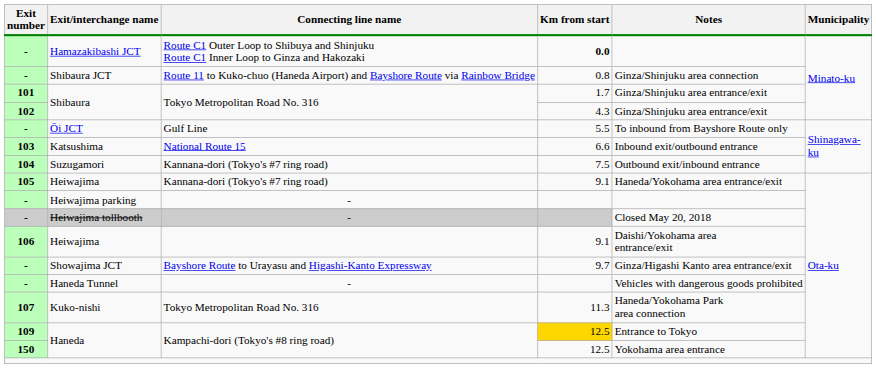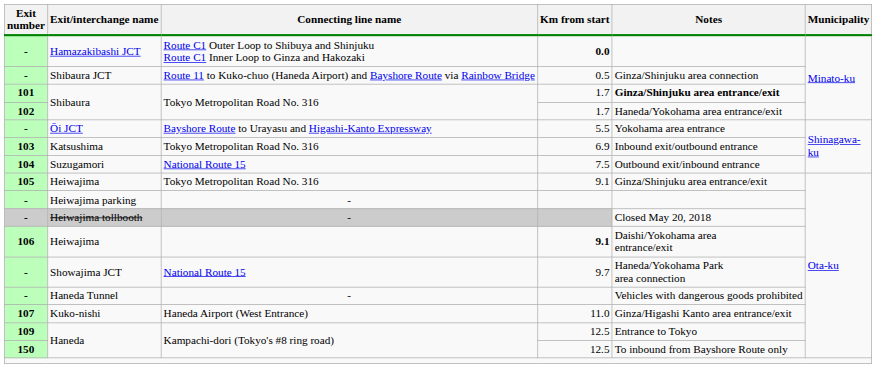 <table class="wikitable">
 <tr>
 <th style="border-bottom:3px solid green;">Exit<br>number</th>
 <th style="border-bottom:3px solid green;">Exit/interchange name</th>
 <th style="border-bottom:3px solid green;">Connecting line name</th>
 <th style="border-bottom:3px solid green;">Km from start</th>
 <th style="border-bottom:3px solid green;">Notes</th>
 <th style="border-bottom:3px solid green;">Municipality</th>
 </tr>
 <tr>
 <th style="background-color:#BFB;">-</th>
 <td><a href='#'>Hamazakibashi JCT</a></td>
 <td><a href='#'>Route C1</a> Outer Loop to Shibuya and Shinjuku<br><a href='#'>Route C1</a> Inner Loop to Ginza and Hakozaki</td>
 <td style="text-align:right;"><strong>0.0</strong></td>
 <td></td>
 <td rowspan="4" style="width:1em;"><a href='#'>Minato-ku</a></td>
 </tr>
 <tr>
 <th style="background-color:#BFB;">-</th>
 <td>Shibaura JCT</td>
 <td><a href='#'>Route 11</a> to Kuko-chuo (Haneda Airport) and <a href='#'>Bayshore Route</a> via <a href='#'>Rainbow Bridge</a></td>
-<td style="text-align:right;">0.8</td>
+<td style="text-align:right;">0.5</td>
 <td>Ginza/Shinjuku area connection</td>
 </tr>
 <tr>
 <th style="background-color:#BFB;">101</th>
 <td rowspan="2">Shibaura</td>
 <td rowspan="2">Tokyo Metropolitan Road No. 316</td>
 <td style="text-align:right;">1.7</td>
-<td>Ginza/Shinjuku area entrance/exit</td>
+<td><strong>Ginza/Shinjuku area entrance/exit</strong></td>
 </tr>
 <tr>
 <th style="background-color:#BFB;">102</th>
-<td style="text-align:right;">4.3</td>
-<td>Ginza/Shinjuku area entrance/exit</td>
+<td style="text-align:right;">1.7</td>
+<td>Haneda/Yokohama area entrance/exit</td>
 </tr>
 <tr>
 <th style="background-color:#BFB;">-</th>
 <td><a href='#'>Ōi JCT</a></td>
-<td>Gulf Line</td>
+<td><a href='#'>Bayshore Route</a> to Urayasu and <a href='#'>Higashi-Kanto Expressway</a></td>
 <td style="text-align:right;">5.5</td>
-<td>To inbound from Bayshore Route only</td>
+<td>Yokohama area entrance</td>
 <td rowspan="3" style="width:1em;"><a href='#'>Shinagawa-ku</a></td>
 </tr>
 <tr>
 <th style="background-color:#BFB;">103</th>
 <td>Katsushima</td>
-<td><a href='#'>National Route 15</a></td>
-<td style="text-align:right;">6.6</td>
+<td>Tokyo Metropolitan Road No. 316</td>
+<td style="text-align:right;">6.9</td>
 <td>Inbound exit/outbound entrance</td>
 </tr>
 <tr>
 <th style="background-color:#BFB;">104</th>
 <td>Suzugamori</td>
-<td>Kannana-dori (Tokyo's #7 ring road)</td>
+<td><a href='#'>National Route 15</a></td>
 <td style="text-align:right;">7.5</td>
 <td>Outbound exit/inbound entrance</td>
 </tr>
 <tr>
 <th style="background-color:#BFB;">105</th>
 <td>Heiwajima</td>
-<td>Kannana-dori (Tokyo's #7 ring road)</td>
+<td>Tokyo Metropolitan Road No. 316</td>
 <td style="text-align:right;">9.1</td>
-<td>Haneda/Yokohama area entrance/exit</td>
+<td>Ginza/Shinjuku area entrance/exit</td>
 <td rowspan="9" style="width:1em;"><a href='#'>Ota-ku</a></td>
 </tr>
 <tr>
 <th style="background-color:#BFB;">-</th>
 <td>Heiwajima parking</td>
 <td style="text-align:center;">-</td>
 <td style="text-align:right;"></td>
 <td></td>
 </tr>
 <tr>
 <th style="background-color:#CCC;">-</th>
 <td style="background-color:#CCC;"><s>Heiwajima tollbooth</s></td>
 <td style="text-align:center; background-color:#CCC">-</td>
 <td style="text-align:right; background-color:#CCC"></td>
 <td>Closed May 20, 2018</td>
 </tr>
 <tr>
 <th style="background-color:#BFB;">106</th>
 <td>Heiwajima</td>
 <td></td>
-<td style="text-align:right;">9.1</td>
+<td style="text-align:right;"><strong>9.1</strong></td>
 <td>Daishi/Yokohama area<br>entrance/exit</td>
 </tr>
 <tr>
 <th style="background-color:#BFB;">-</th>
 <td>Showajima JCT</td>
-<td><a href='#'>Bayshore Route</a> to Urayasu and <a href='#'>Higashi-Kanto Expressway</a></td>
+<td><a href='#'>National Route 15</a></td>
 <td style="text-align:right;">9.7</td>
-<td>Ginza/Higashi Kanto area entrance/exit</td>
+<td>Haneda/Yokohama Park<br>area connection</td>
 </tr>
 <tr>
 <th style="background-color:#BFB;">-</th>
 <td>Haneda Tunnel</td>
 <td style="text-align:center;">-</td>
 <td style="text-align:right;"></td>
 <td>Vehicles with dangerous goods prohibited</td>
 </tr>
 <tr>
 <th style="background-color:#BFB;">107</th>
 <td>Kuko-nishi</td>
-<td>Tokyo Metropolitan Road No. 316</td>
-<td style="text-align:right;">11.3</td>
-<td>Haneda/Yokohama Park<br>area connection</td>
+<td>Haneda Airport (West Entrance)</td>
+<td style="text-align:right;">11.0</td>
+<td>Ginza/Higashi Kanto area entrance/exit</td>
 </tr>
 <tr>
 <th style="background-color:#BFB;">109</th>
 <td rowspan="2">Haneda</td>
 <td rowspan="2">Kampachi-dori (Tokyo's #8 ring road)</td>
-<td style="background: gold; text-align:right;">12.5</td>
+<td style="text-align:right;">12.5</td>
 <td>Entrance to Tokyo</td>
 </tr>
 <tr>
 <th style="background-color:#BFB;">150</th>
 <td style="text-align:right;">12.5</td>
-<td>Yokohama area entrance</td>
+<td>To inbound from Bayshore Route only</td>
 </tr>
 <tr>
 <td colspan="6" style="text-align:center;"></td>
 </tr>
 </table>
